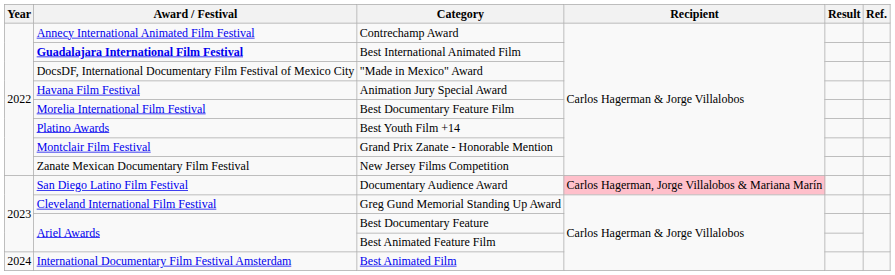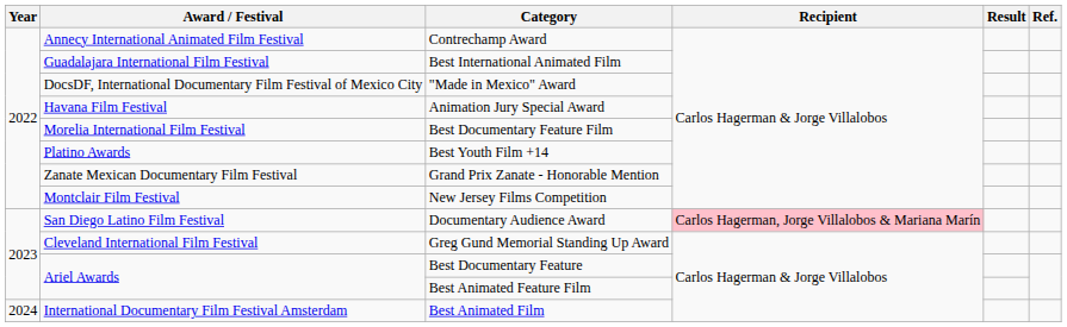 <table class="wikitable">
 <tr>
 <th>Year</th>
 <th>Award / Festival</th>
 <th>Category</th>
 <th>Recipient</th>
 <th>Result</th>
 <th>Ref.</th>
 </tr>
 <tr>
 <td rowspan="8">2022</td>
 <td><a href='#'>Annecy International Animated Film Festival</a></td>
 <td>Contrechamp Award</td>
 <td rowspan="8">Carlos Hagerman & Jorge Villalobos</td>
 <td></td>
 <td></td>
 </tr>
 <tr>
-<td><strong><a href='#'>Guadalajara International Film Festival</a></strong></td>
+<td><a href='#'>Guadalajara International Film Festival</a></td>
 <td>Best International Animated Film</td>
 <td></td>
 <td></td>
 </tr>
 <tr>
 <td>DocsDF, International Documentary Film Festival of Mexico City</td>
 <td>"Made in Mexico" Award</td>
 <td></td>
 <td></td>
 </tr>
 <tr>
 <td><a href='#'>Havana Film Festival</a></td>
 <td>Animation Jury Special Award</td>
 <td></td>
 <td></td>
 </tr>
 <tr>
 <td><a href='#'>Morelia International Film Festival</a></td>
 <td>Best Documentary Feature Film</td>
 <td></td>
 <td></td>
 </tr>
 <tr>
 <td><a href='#'>Platino Awards</a></td>
 <td>Best Youth Film +14</td>
 <td></td>
 <td></td>
 </tr>
 <tr>
-<td><a href='#'>Montclair Film Festival</a></td>
+<td>Zanate Mexican Documentary Film Festival</td>
 <td>Grand Prix Zanate - Honorable Mention</td>
 <td></td>
 <td></td>
 </tr>
 <tr>
-<td>Zanate Mexican Documentary Film Festival</td>
+<td><a href='#'>Montclair Film Festival</a></td>
 <td>New Jersey Films Competition</td>
 <td></td>
 <td></td>
 </tr>
 <tr>
 <td rowspan="4">2023</td>
 <td><a href='#'>San Diego Latino Film Festival</a></td>
 <td>Documentary Audience Award</td>
 <td style="background: pink;">Carlos Hagerman, Jorge Villalobos & Mariana Marín</td>
 <td></td>
 <td></td>
 </tr>
 <tr>
 <td><a href='#'>Cleveland International Film Festival</a></td>
 <td>Greg Gund Memorial Standing Up Award</td>
 <td rowspan="4">Carlos Hagerman & Jorge Villalobos</td>
 <td></td>
 <td></td>
 </tr>
 <tr>
 <td rowspan="2"><a href='#'>Ariel Awards</a></td>
 <td>Best Documentary Feature</td>
 <td></td>
 <td rowspan="2"></td>
 </tr>
 <tr>
 <td>Best Animated Feature Film</td>
 <td></td>
 </tr>
 <tr>
 <td rowspan="1">2024</td>
 <td><a href='#'>International Documentary Film Festival Amsterdam</a></td>
 <td><a href='#'>Best Animated Film</a></td>
 <td></td>
 <td></td>
 </tr>
 </table>
